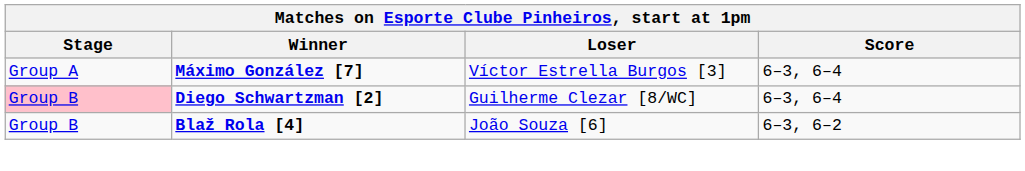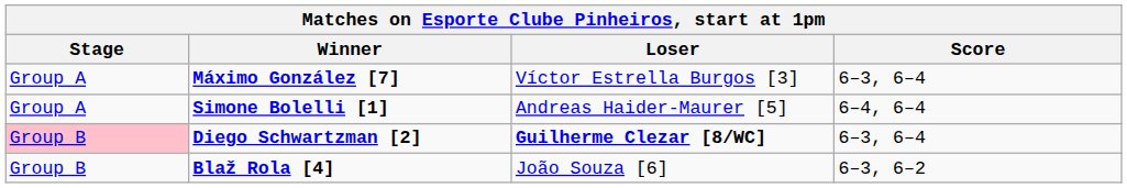 <table class="wikitable collapsible uncollapsed" border=1 style="margin:1em auto;">
 <tr>
 <th colspan=4><strong>Matches on <a href='#'>Esporte Clube Pinheiros</a>, start at 1pm</strong></th>
 </tr>
 <tr>
 <th width=125>Stage</th>
 <th width=225>Winner</th>
 <th width=225>Loser</th>
 <th width=200>Score</th>
 </tr>
 <tr>
 <td><a href='#'>Group A</a></td>
 <td><strong> <a href='#'>Máximo González</a> [7]</strong></td>
 <td> <a href='#'>Víctor Estrella Burgos</a> [3]</td>
 <td>6–3, 6–4</td>
 </tr>
 <tr>
+<td><a href='#'>Group A</a></td>
+<td><strong> <a href='#'>Simone Bolelli</a> [1]</strong></td>
+<td> <a href='#'>Andreas Haider-Maurer</a> [5]</td>
+<td>6–4, 6–4</td>
+</tr>
+<tr>
 <td style="background: pink;"><a href='#'>Group B</a></td>
 <td><strong> <a href='#'>Diego Schwartzman</a> [2]</strong></td>
-<td> <a href='#'>Guilherme Clezar</a> [8/WC]</td>
+<td><strong> <a href='#'>Guilherme Clezar</a> [8/WC]</strong></td>
 <td>6–3, 6–4</td>
 </tr>
 <tr>
 <td><a href='#'>Group B</a></td>
 <td><strong> <a href='#'>Blaž Rola</a> [4]</strong></td>
 <td> <a href='#'>João Souza</a> [6]</td>
 <td>6–3, 6–2</td>
 </tr>
 </table>
